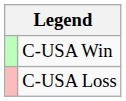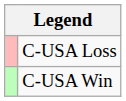 <table class="wikitable" style="font-size:90%">
 <tr>
 <th colspan="2">Legend</th>
 </tr>
 <tr>
+<td style="background:#fbb;"> </td>
+<td>C-USA Loss</td>
+</tr>
+<tr>
 <td style="background:#bfb;"> </td>
 <td>C-USA Win</td>
 </tr>
-<tr>
-<td style="background:#fbb;"> </td>
-<td>C-USA Loss</td>
-</tr>
 </table>
